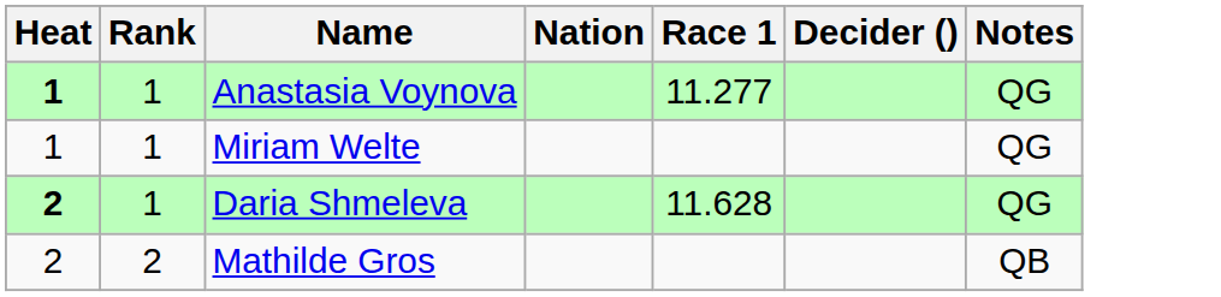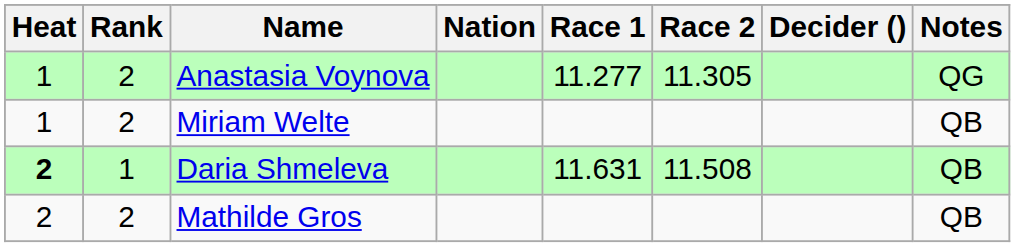 <table class="wikitable sortable" style="text-align:center">
 <tr>
 <th>Heat</th>
 <th>Rank</th>
 <th>Name</th>
 <th>Nation</th>
 <th>Race 1</th>
+<th>Race 2</th>
 <th>Decider ()</th>
 <th>Notes</th>
 </tr>
 <tr bgcolor=bbffbb>
-<td><strong>1</strong></td>
 <td>1</td>
+<td>2</td>
 <td align=left><a href='#'>Anastasia Voynova</a></td>
 <td align=left></td>
 <td>11.277</td>
+<td>11.305</td>
 <td></td>
 <td>QG</td>
 </tr>
 <tr>
 <td>1</td>
-<td>1</td>
+<td>2</td>
 <td align=left><a href='#'>Miriam Welte</a></td>
 <td align=left></td>
 <td></td>
 <td></td>
-<td>QG</td>
+<td></td>
+<td>QB</td>
 </tr>
 <tr bgcolor=bbffbb>
 <td><strong>2</strong></td>
 <td>1</td>
 <td align=left><a href='#'>Daria Shmeleva</a></td>
 <td align=left></td>
-<td>11.628</td>
+<td>11.631</td>
+<td>11.508</td>
 <td></td>
-<td>QG</td>
+<td>QB</td>
 </tr>
 <tr>
 <td>2</td>
 <td>2</td>
 <td align=left><a href='#'>Mathilde Gros</a></td>
 <td align=left></td>
 <td></td>
 <td></td>
+<td></td>
 <td>QB</td>
 </tr>
 </table>
